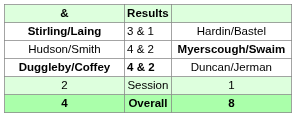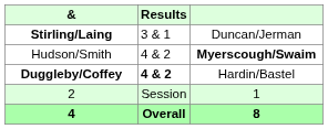 <table border="1" cellpadding="3" style="border-collapse: collapse; text-align:center;">
 <tr style="background:#ddffdd;">
 <th width=160> & </th>
 <th>Results</th>
 <th width=160></th>
 </tr>
 <tr>
 <td><strong>Stirling/Laing</strong></td>
 <td align=left> 3 & 1</td>
-<td>Hardin/Bastel</td>
+<td>Duncan/Jerman</td>
 </tr>
 <tr>
 <td>Hudson/Smith</td>
 <td align=left> 4 & 2</td>
 <td><strong>Myerscough/Swaim</strong></td>
 </tr>
 <tr>
 <td><strong>Duggleby/Coffey</strong></td>
 <td align=left><strong> 4 & 2</strong></td>
-<td>Duncan/Jerman</td>
+<td>Hardin/Bastel</td>
 </tr>
 <tr style="background:#ddffdd;">
 <td>2</td>
 <td>Session</td>
 <td>1</td>
 </tr>
 <tr style="background:#aaffaa;">
 <th>4</th>
 <th>Overall</th>
 <th>8</th>
 </tr>
 </table>
